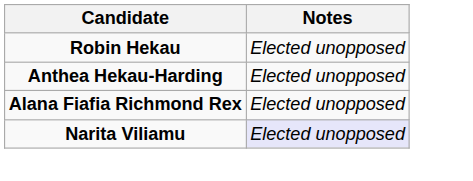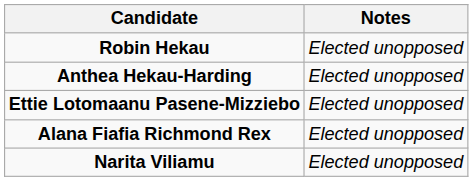 <table class="wikitable centre" style="text-align:center;">
 <tr>
 <th>Candidate</th>
 <th>Notes</th>
 </tr>
 <tr>
 <td><strong>Robin Hekau</strong></td>
 <td><em>Elected unopposed</em></td>
 </tr>
 <tr>
 <td><strong>Anthea Hekau-Harding</strong></td>
 <td><em>Elected unopposed</em></td>
 </tr>
 <tr>
+<td><strong>Ettie Lotomaanu Pasene-Mizziebo</strong></td>
+<td><em>Elected unopposed</em></td>
+</tr>
+<tr>
 <td><strong>Alana Fiafia Richmond Rex</strong></td>
 <td><em>Elected unopposed</em></td>
 </tr>
 <tr>
 <td><strong>Narita Viliamu</strong></td>
-<td style="background: lavender;"><em>Elected unopposed</em></td>
+<td><em>Elected unopposed</em></td>
 </tr>
 </table>
